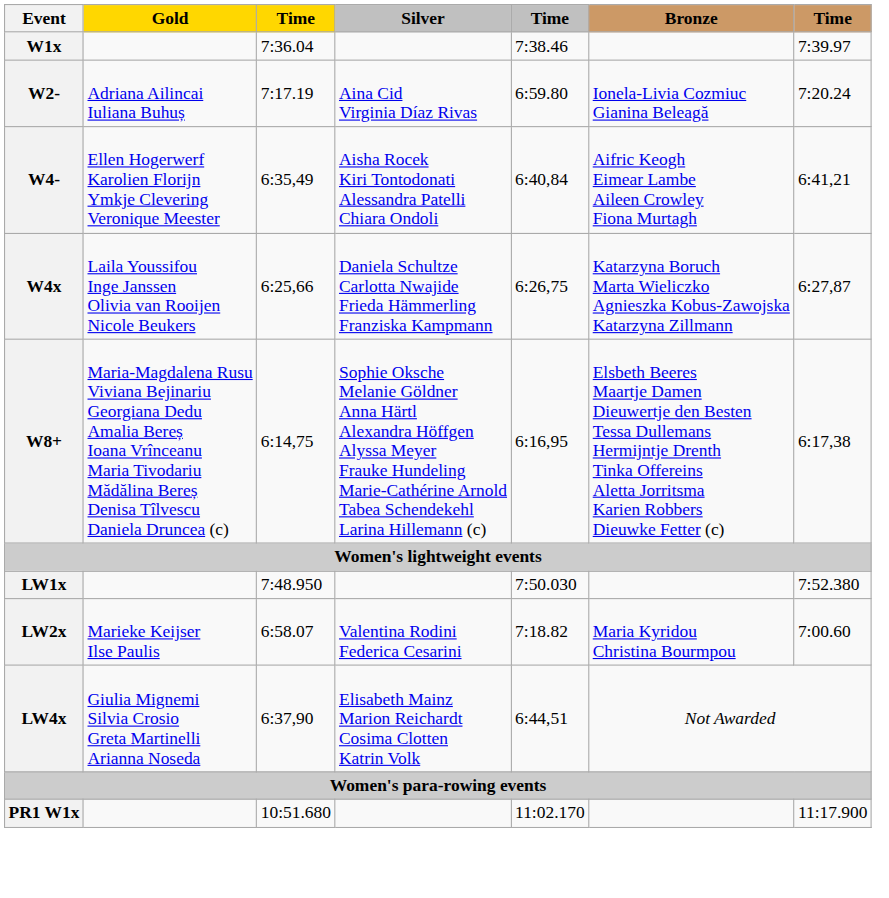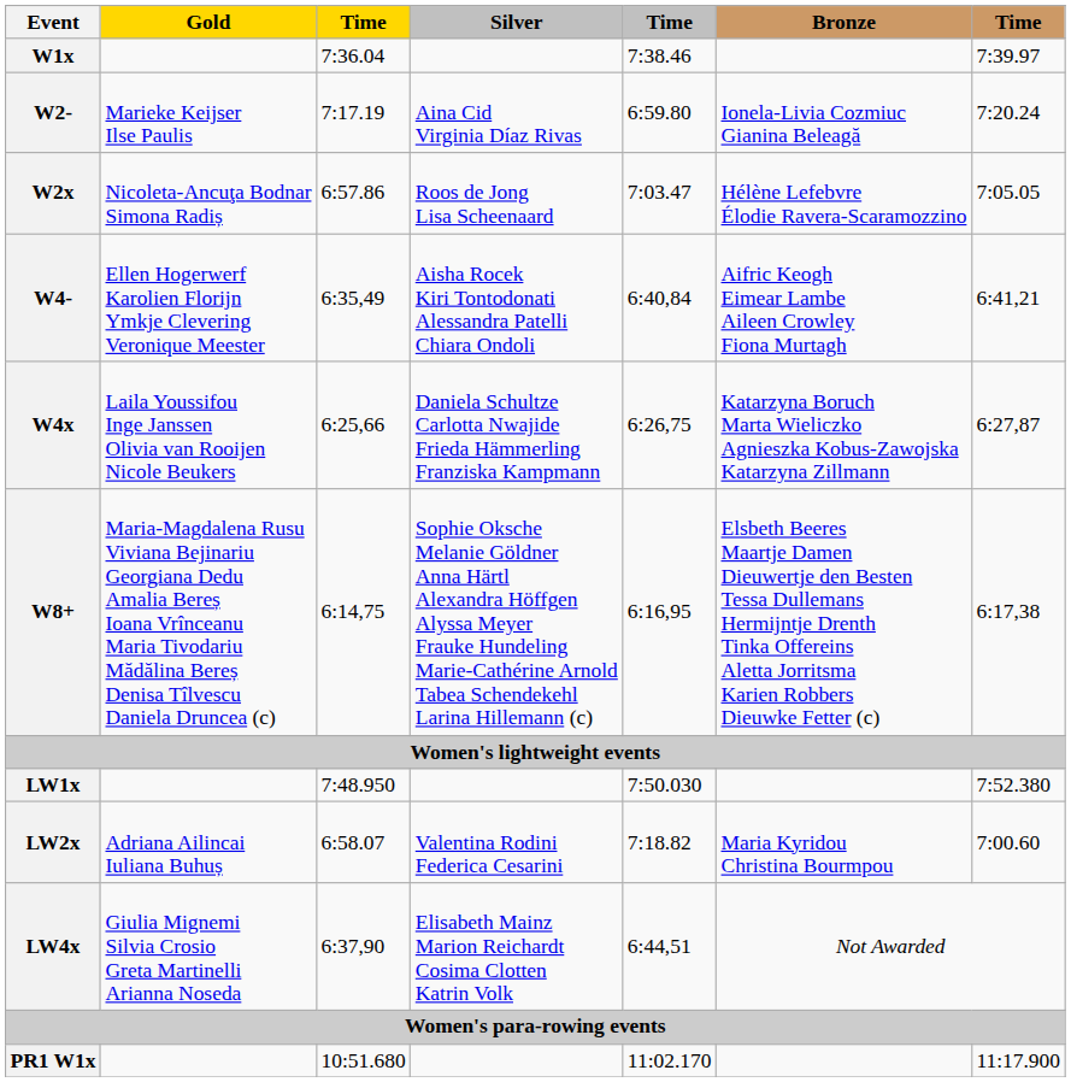 <table class="wikitable">
 <tr>
 <th scope="col">Event</th>
 <th scope="col" style="background:gold;">Gold</th>
 <th scope="col" style="background:gold;">Time</th>
 <th scope="col" style="background:silver;">Silver</th>
 <th scope="col" style="background:silver;">Time</th>
 <th scope="col" style="background:#c96;">Bronze</th>
 <th scope="col" style="background:#c96;">Time</th>
 </tr>
 <tr>
 <th scope="row">W1x</th>
 <td></td>
 <td>7:36.04</td>
 <td></td>
 <td>7:38.46</td>
 <td></td>
 <td>7:39.97</td>
 </tr>
 <tr>
 <th scope="row">W2-</th>
-<td> <br> <a href='#'>Adriana Ailincai</a> <br> <a href='#'>Iuliana Buhuș</a></td>
+<td> <br> <a href='#'>Marieke Keijser</a> <br> <a href='#'>Ilse Paulis</a></td>
 <td>7:17.19</td>
 <td> <br> <a href='#'>Aina Cid</a> <br> <a href='#'>Virginia Díaz Rivas</a></td>
 <td>6:59.80</td>
 <td> <br> <a href='#'>Ionela-Livia Cozmiuc</a> <br> <a href='#'>Gianina Beleagă</a></td>
 <td>7:20.24</td>
+</tr>
+<tr>
+<th scope="row">W2x</th>
+<td> <br> <a href='#'>Nicoleta-Ancuţa Bodnar</a> <br> <a href='#'>Simona Radiș</a></td>
+<td>6:57.86</td>
+<td> <br> <a href='#'>Roos de Jong</a> <br> <a href='#'>Lisa Scheenaard</a></td>
+<td>7:03.47</td>
+<td> <br> <a href='#'>Hélène Lefebvre</a> <br> <a href='#'>Élodie Ravera-Scaramozzino</a></td>
+<td>7:05.05</td>
 </tr>
 <tr>
 <th scope="row">W4-</th>
 <td> <br> <a href='#'>Ellen Hogerwerf</a> <br> <a href='#'>Karolien Florijn</a> <br> <a href='#'>Ymkje Clevering</a> <br> <a href='#'>Veronique Meester</a></td>
 <td>6:35,49</td>
 <td> <br> <a href='#'>Aisha Rocek</a> <br> <a href='#'>Kiri Tontodonati</a> <br> <a href='#'>Alessandra Patelli</a> <br> <a href='#'>Chiara Ondoli</a></td>
 <td>6:40,84</td>
 <td> <br> <a href='#'>Aifric Keogh</a> <br> <a href='#'>Eimear Lambe</a> <br> <a href='#'>Aileen Crowley</a> <br> <a href='#'>Fiona Murtagh</a></td>
 <td>6:41,21</td>
 </tr>
 <tr>
 <th scope="row">W4x</th>
 <td> <br> <a href='#'>Laila Youssifou</a> <br> <a href='#'>Inge Janssen</a> <br> <a href='#'>Olivia van Rooijen</a> <br> <a href='#'>Nicole Beukers</a></td>
 <td>6:25,66</td>
 <td> <br> <a href='#'>Daniela Schultze</a> <br> <a href='#'>Carlotta Nwajide</a> <br> <a href='#'>Frieda Hämmerling</a> <br> <a href='#'>Franziska Kampmann</a></td>
 <td>6:26,75</td>
 <td><br> <a href='#'>Katarzyna Boruch</a> <br> <a href='#'>Marta Wieliczko</a><br> <a href='#'>Agnieszka Kobus-Zawojska</a> <br> <a href='#'>Katarzyna Zillmann</a></td>
 <td>6:27,87</td>
 </tr>
 <tr>
 <th scope="row">W8+</th>
 <td> <br> <a href='#'>Maria-Magdalena Rusu</a> <br> <a href='#'>Viviana Bejinariu</a> <br> <a href='#'>Georgiana Dedu</a> <br> <a href='#'>Amalia Bereș</a> <br> <a href='#'>Ioana Vrînceanu</a> <br> <a href='#'>Maria Tivodariu</a> <br> <a href='#'>Mădălina Bereș</a> <br> <a href='#'>Denisa Tîlvescu</a> <br> <a href='#'>Daniela Druncea</a> (c)</td>
 <td>6:14,75</td>
 <td> <br> <a href='#'>Sophie Oksche</a> <br> <a href='#'>Melanie Göldner</a> <br> <a href='#'>Anna Härtl</a> <br> <a href='#'>Alexandra Höffgen</a> <br> <a href='#'>Alyssa Meyer</a> <br> <a href='#'>Frauke Hundeling</a> <br> <a href='#'>Marie-Cathérine Arnold</a> <br> <a href='#'>Tabea Schendekehl</a> <br> <a href='#'>Larina Hillemann</a> (c)</td>
 <td>6:16,95</td>
 <td> <br> <a href='#'>Elsbeth Beeres</a> <br> <a href='#'>Maartje Damen</a> <br> <a href='#'>Dieuwertje den Besten</a> <br> <a href='#'>Tessa Dullemans</a> <br> <a href='#'>Hermijntje Drenth</a> <br> <a href='#'>Tinka Offereins</a> <br> <a href='#'>Aletta Jorritsma</a> <br> <a href='#'>Karien Robbers</a> <br> <a href='#'>Dieuwke Fetter</a> (c)</td>
 <td>6:17,38</td>
 </tr>
 <tr>
 <th colspan="7" style="background-color:#CCC;">Women's lightweight events</th>
 </tr>
 <tr>
 <th scope="row">LW1x</th>
 <td></td>
 <td>7:48.950</td>
 <td></td>
 <td>7:50.030</td>
 <td></td>
 <td>7:52.380</td>
 </tr>
 <tr>
 <th scope="row">LW2x</th>
-<td> <br> <a href='#'>Marieke Keijser</a> <br> <a href='#'>Ilse Paulis</a></td>
+<td> <br> <a href='#'>Adriana Ailincai</a> <br> <a href='#'>Iuliana Buhuș</a></td>
 <td>6:58.07</td>
 <td> <br> <a href='#'>Valentina Rodini</a> <br> <a href='#'>Federica Cesarini</a></td>
 <td>7:18.82</td>
 <td> <br> <a href='#'>Maria Kyridou</a> <br> <a href='#'>Christina Bourmpou</a></td>
 <td>7:00.60</td>
 </tr>
 <tr>
 <th scope="row">LW4x</th>
 <td><br> <a href='#'>Giulia Mignemi</a><br> <a href='#'>Silvia Crosio</a><br> <a href='#'>Greta Martinelli</a><br> <a href='#'>Arianna Noseda</a></td>
 <td>6:37,90</td>
 <td><br> <a href='#'>Elisabeth Mainz</a><br> <a href='#'>Marion Reichardt</a><br> <a href='#'>Cosima Clotten</a><br> <a href='#'>Katrin Volk</a></td>
 <td>6:44,51</td>
 <td colspan="2" style="text-align:center;"><em>Not Awarded</em></td>
 </tr>
 <tr>
 <th colspan="7" style="background-color:#CCC;">Women's para-rowing events</th>
 </tr>
 <tr>
 <th scope="row">PR1 W1x</th>
 <td></td>
 <td>10:51.680</td>
 <td></td>
 <td>11:02.170</td>
 <td></td>
 <td>11:17.900</td>
 </tr>
 </table>
